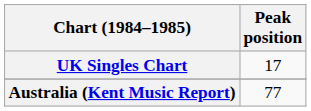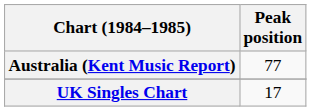 <table class="wikitable sortable plainrowheaders" style="text-align:center">
 <tr>
 <th>Chart (1984–1985)</th>
 <th>Peak<br>position</th>
 </tr>
 <tr>
-<th scope="row"><a href='#'>UK Singles Chart</a></th>
-<td style="text-align:center;">17</td>
+<th scope="row">Australia (<a href='#'>Kent Music Report</a>)</th>
+<td style="text-align:center;">77</td>
 </tr>
 <tr>
 </tr>
 <tr>
 </tr>
 <tr>
 </tr>
 <tr>
-<th scope="row">Australia (<a href='#'>Kent Music Report</a>)</th>
-<td style="text-align:center;">77</td>
+<th scope="row"><a href='#'>UK Singles Chart</a></th>
+<td style="text-align:center;">17</td>
 </tr>
 </table>
